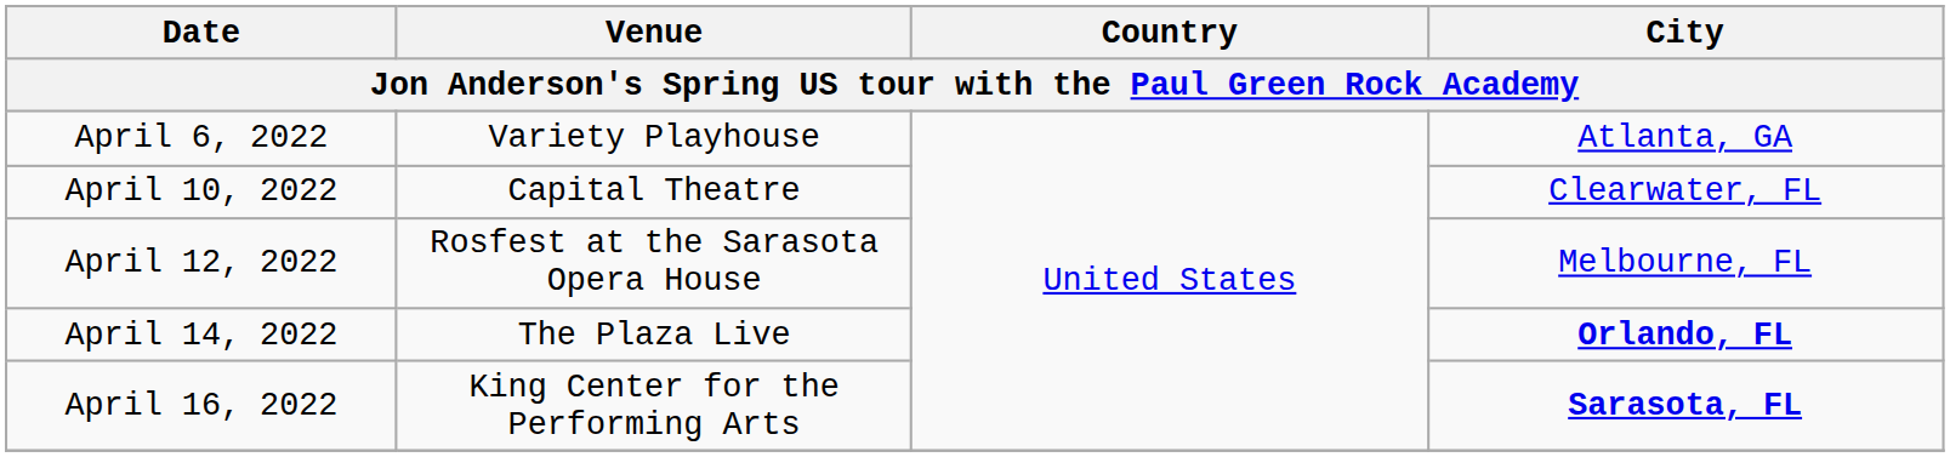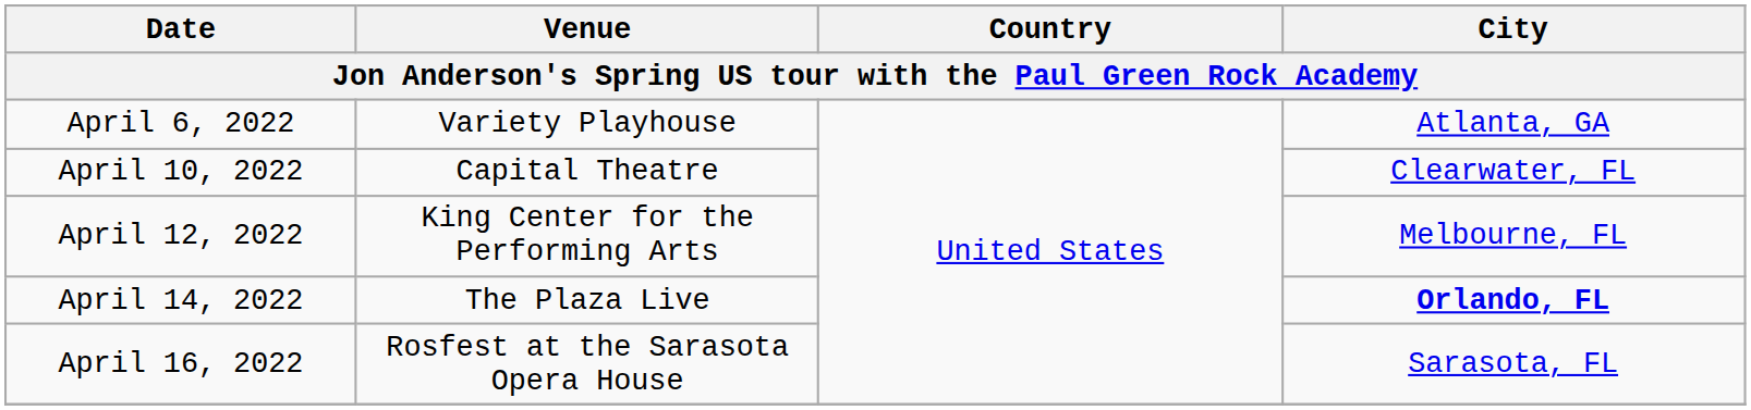 <table class="wikitable" style="text-align:center;">
 <tr>
 <th style="width:150px;">Date</th>
 <th style="width:200px;">Venue</th>
 <th style="width:200px;">Country</th>
 <th style="width:200px;">City</th>
 </tr>
 <tr>
 <th colspan="4">Jon Anderson's Spring US tour with the <a href='#'>Paul Green Rock Academy</a></th>
 </tr>
 <tr>
 <td>April 6, 2022</td>
 <td>Variety Playhouse</td>
 <td rowspan="5"><a href='#'>United States</a></td>
 <td><a href='#'>Atlanta, GA</a></td>
 </tr>
 <tr>
 <td>April 10, 2022</td>
 <td>Capital Theatre</td>
 <td><a href='#'>Clearwater, FL</a></td>
 </tr>
 <tr>
 <td>April 12, 2022</td>
-<td>Rosfest at the Sarasota Opera House</td>
+<td>King Center for the Performing Arts</td>
 <td><a href='#'>Melbourne, FL</a></td>
 </tr>
 <tr>
 <td>April 14, 2022</td>
 <td>The Plaza Live</td>
 <td><strong><a href='#'>Orlando, FL</a></strong></td>
 </tr>
 <tr>
 <td>April 16, 2022</td>
-<td>King Center for the Performing Arts</td>
-<td><strong><a href='#'>Sarasota, FL</a></strong></td>
+<td>Rosfest at the Sarasota Opera House</td>
+<td><a href='#'>Sarasota, FL</a></td>
 </tr>
 <tr>
 </tr>
 </table>
